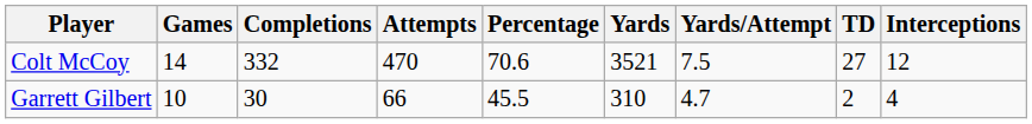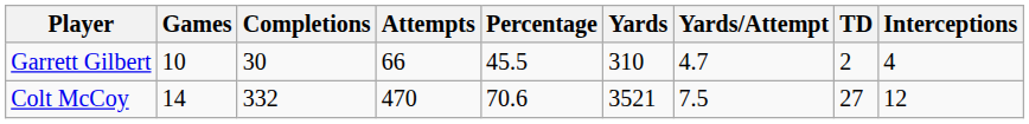 <table class="wikitable sortable">
 <tr>
 <th>Player</th>
 <th>Games</th>
 <th>Completions</th>
 <th>Attempts</th>
 <th>Percentage</th>
 <th>Yards</th>
 <th>Yards/Attempt</th>
 <th>TD</th>
 <th>Interceptions</th>
 </tr>
 <tr>
+<td><a href='#'>Garrett Gilbert</a></td>
+<td>10</td>
+<td>30</td>
+<td>66</td>
+<td>45.5</td>
+<td>310</td>
+<td>4.7</td>
+<td>2</td>
+<td>4</td>
+</tr>
+<tr>
 <td><a href='#'>Colt McCoy</a></td>
 <td>14</td>
 <td>332</td>
 <td>470</td>
 <td>70.6</td>
 <td>3521</td>
 <td>7.5</td>
 <td>27</td>
 <td>12</td>
 </tr>
-<tr>
-<td><a href='#'>Garrett Gilbert</a></td>
-<td>10</td>
-<td>30</td>
-<td>66</td>
-<td>45.5</td>
-<td>310</td>
-<td>4.7</td>
-<td>2</td>
-<td>4</td>
-</tr>
 </table>
